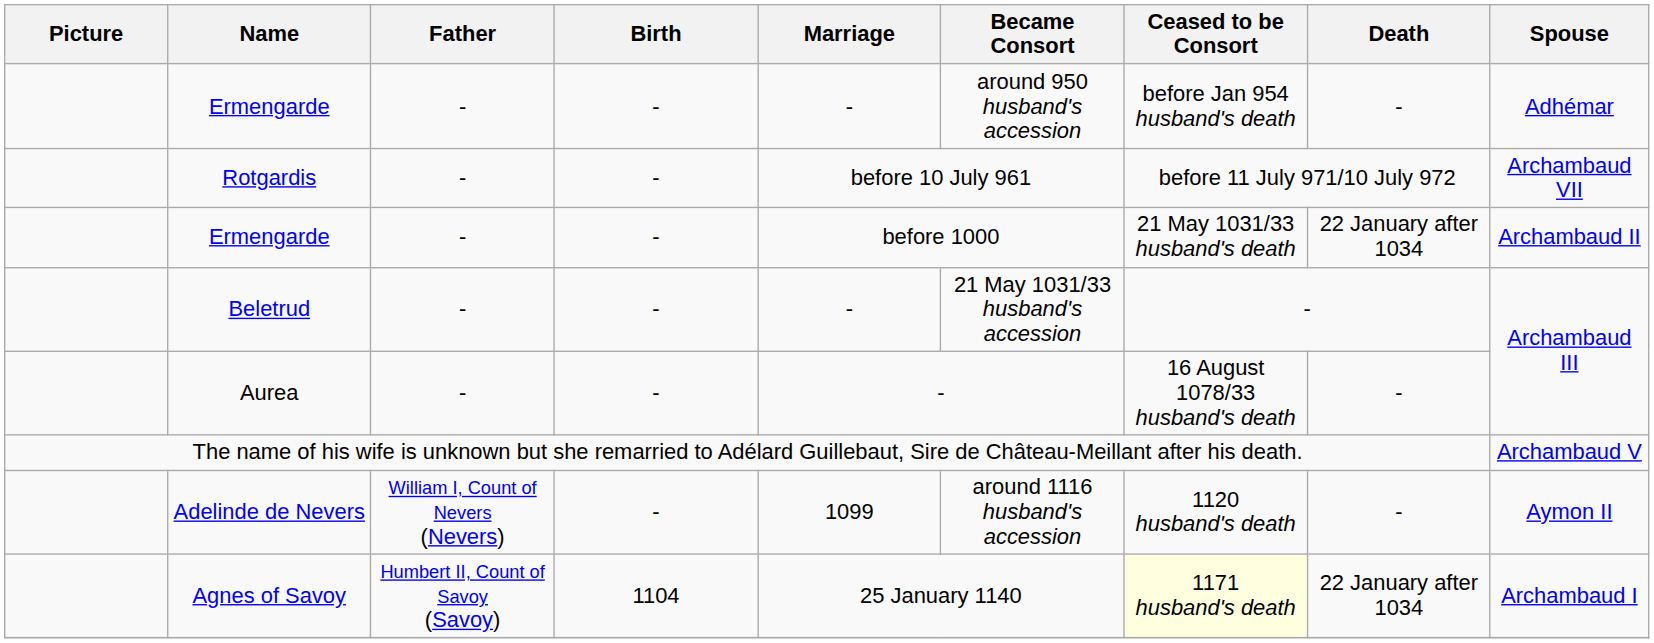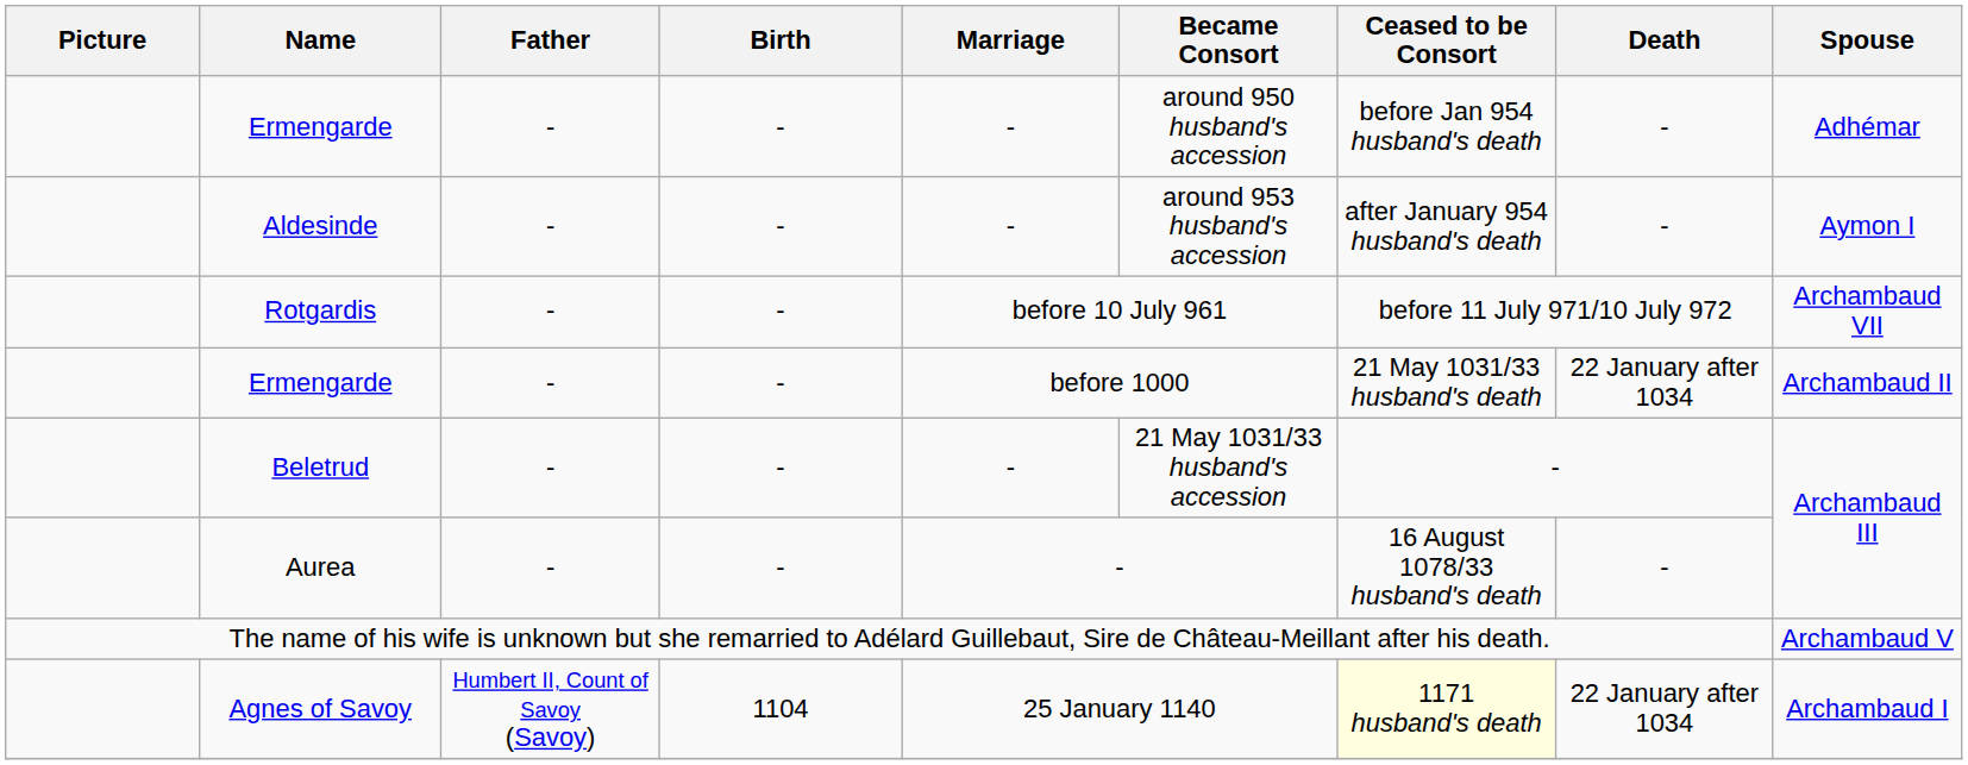 <table width=95% class="wikitable">
 <tr>
 <th width = "8%">Picture</th>
 <th width = "10%">Name</th>
 <th width = "9%">Father</th>
 <th width = "10%">Birth</th>
 <th width = "9%">Marriage</th>
 <th width = "9%">Became Consort</th>
 <th width = "9%">Ceased to be Consort</th>
 <th width = "9%">Death</th>
 <th width = "6%">Spouse</th>
 </tr>
 <tr>
 <td align="center"></td>
 <td align="center"><a href='#'>Ermengarde</a></td>
 <td align="center">-</td>
 <td align="center">-</td>
 <td align="center">-</td>
 <td align="center">around 950<br><em>husband's accession</em></td>
 <td align="center">before Jan 954<br><em>husband's death</em></td>
 <td align="center">-</td>
 <td align="center"><a href='#'>Adhémar</a></td>
+</tr>
+<tr>
+<td align="center"></td>
+<td align="center"><a href='#'>Aldesinde</a></td>
+<td align="center">-</td>
+<td align="center">-</td>
+<td align="center">-</td>
+<td align="center">around 953<br><em>husband's accession</em></td>
+<td align="center">after January 954<br><em>husband's death</em></td>
+<td align="center">-</td>
+<td align="center"><a href='#'>Aymon I</a></td>
 </tr>
 <tr>
 <td align="center"></td>
 <td align="center"><a href='#'>Rotgardis</a></td>
 <td align="center">-</td>
 <td align="center">-</td>
 <td align="center" colspan="2">before 10 July 961</td>
 <td align="center" colspan="2">before 11 July 971/10 July 972</td>
 <td align="center"><a href='#'>Archambaud VII</a></td>
 </tr>
 <tr>
 <td align="center"></td>
 <td align="center"><a href='#'>Ermengarde</a></td>
 <td align="center">-</td>
 <td align="center">-</td>
 <td align="center" colspan="2">before 1000</td>
 <td align="center">21 May 1031/33<br><em>husband's death</em></td>
 <td align="center">22 January after 1034</td>
 <td align="center"><a href='#'>Archambaud II</a></td>
 </tr>
 <tr>
 <td align="center"></td>
 <td align="center"><a href='#'>Beletrud</a></td>
 <td align="center">-</td>
 <td align="center">-</td>
 <td align="center">-</td>
 <td align="center">21 May 1031/33<br><em>husband's accession</em></td>
 <td align="center" colspan="2">-</td>
 <td align="center" rowspan="2"><a href='#'>Archambaud III</a></td>
 </tr>
 <tr>
 <td align="center"></td>
 <td align="center">Aurea</td>
 <td align="center">-</td>
 <td align="center">-</td>
 <td align="center" colspan="2">-</td>
 <td align="center">16 August 1078/33<br><em>husband's death</em></td>
 <td align="center">-</td>
 </tr>
 <tr>
 <td align="center" colspan="8">The name of his wife is unknown but she remarried to Adélard Guillebaut, Sire de Château-Meillant after his death.</td>
 <td align="center"><a href='#'>Archambaud V</a></td>
 </tr>
 <tr>
 <td align="center"></td>
-<td align="center"><a href='#'>Adelinde de Nevers</a></td>
-<td align="center"><small><a href='#'>William I, Count of Nevers</a></small><br> (<a href='#'>Nevers</a>)</td>
-<td align="center">-</td>
-<td align="center">1099</td>
-<td align="center">around 1116<br><em>husband's accession</em></td>
-<td align="center">1120<br><em>husband's death</em></td>
-<td align="center">-</td>
-<td align="center"><a href='#'>Aymon II</a></td>
-</tr>
-<tr>
-<td align="center"></td>
 <td align="center"><a href='#'>Agnes of Savoy</a></td>
 <td align="center"><small><a href='#'>Humbert II, Count of Savoy</a></small><br> (<a href='#'>Savoy</a>)</td>
 <td align="center">1104</td>
 <td align="center" colspan="2">25 January 1140</td>
 <td align="center" style="background: lightyellow;">1171<br><em>husband's death</em></td>
 <td align="center">22 January after 1034</td>
 <td align="center"><a href='#'>Archambaud I</a></td>
 </tr>
 <tr>
 </tr>
 </table>
